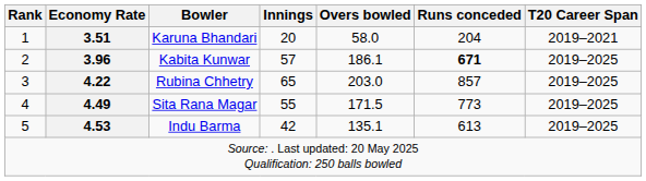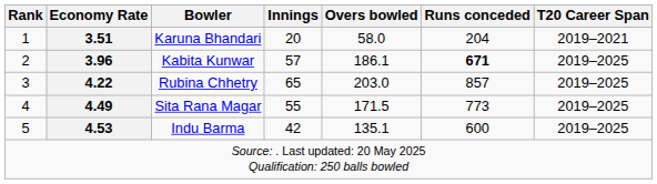 <table class="wikitable" style="text-align: center;">
 <tr>
 <th>Rank</th>
 <th>Economy Rate</th>
 <th>Bowler</th>
 <th>Innings</th>
 <th>Overs bowled</th>
 <th>Runs conceded</th>
 <th>T20 Career Span</th>
 </tr>
 <tr>
 <td>1</td>
 <th>3.51</th>
 <td><a href='#'>Karuna Bhandari</a></td>
 <td>20</td>
 <td>58.0</td>
 <td>204</td>
 <td>2019–2021</td>
 </tr>
 <tr>
 <td>2</td>
 <th>3.96</th>
 <td><a href='#'>Kabita Kunwar</a></td>
 <td>57</td>
 <td>186.1</td>
 <td><strong>671</strong></td>
 <td>2019–2025</td>
 </tr>
 <tr>
 <td>3</td>
 <th>4.22</th>
 <td><a href='#'>Rubina Chhetry</a></td>
 <td>65</td>
 <td>203.0</td>
 <td>857</td>
 <td>2019–2025</td>
 </tr>
 <tr>
 <td>4</td>
 <th>4.49</th>
 <td><a href='#'>Sita Rana Magar</a></td>
 <td>55</td>
 <td>171.5</td>
 <td>773</td>
 <td>2019–2025</td>
 </tr>
 <tr>
 <td>5</td>
 <th>4.53</th>
 <td><a href='#'>Indu Barma</a></td>
 <td>42</td>
 <td>135.1</td>
-<td>613</td>
+<td>600</td>
 <td>2019–2025</td>
 </tr>
 <tr>
 <td colspan="7"><small><em>Source: </em>. Last updated: 20 May 2025<br><em>Qualification: 250 balls bowled</em></small></td>
 </tr>
 </table>
